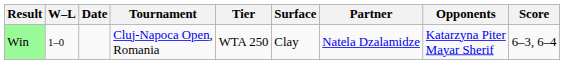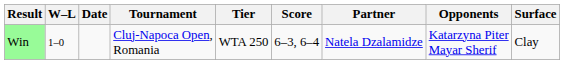 <table class="sortable wikitable">
 <tr>
 <th>Result</th>
 <th class="unsortable">W–L</th>
 <th>Date</th>
 <th>Tournament</th>
 <th>Tier</th>
-<th>Surface</th>
+<th class="unsortable">Score</th>
 <th>Partner</th>
 <th>Opponents</th>
-<th class="unsortable">Score</th>
+<th>Surface</th>
 </tr>
 <tr>
 <td style="background:#98fb98;">Win</td>
 <td><small>1–0</small></td>
 <td><a href='#'></a></td>
 <td><a href='#'>Cluj-Napoca Open</a>, <br>Romania</td>
 <td>WTA 250</td>
-<td>Clay</td>
+<td>6–3, 6–4</td>
 <td> <a href='#'>Natela Dzalamidze</a></td>
 <td> <a href='#'>Katarzyna Piter</a> <br>  <a href='#'>Mayar Sherif</a></td>
-<td>6–3, 6–4</td>
+<td>Clay</td>
 </tr>
 </table>
